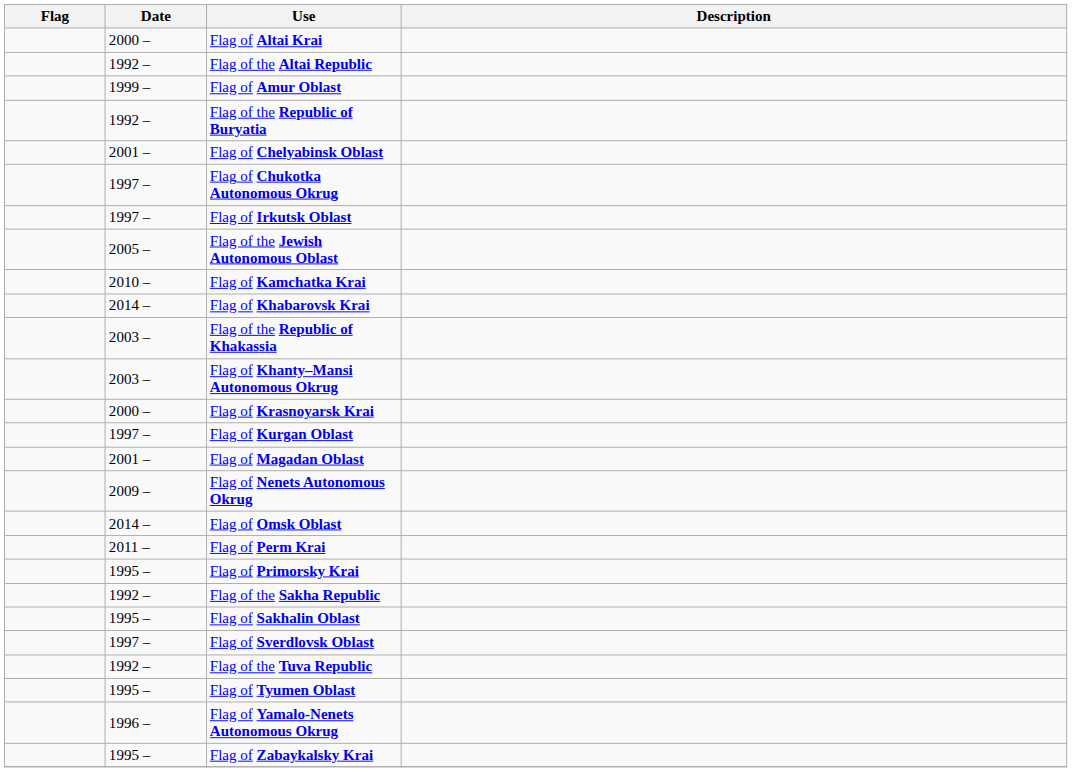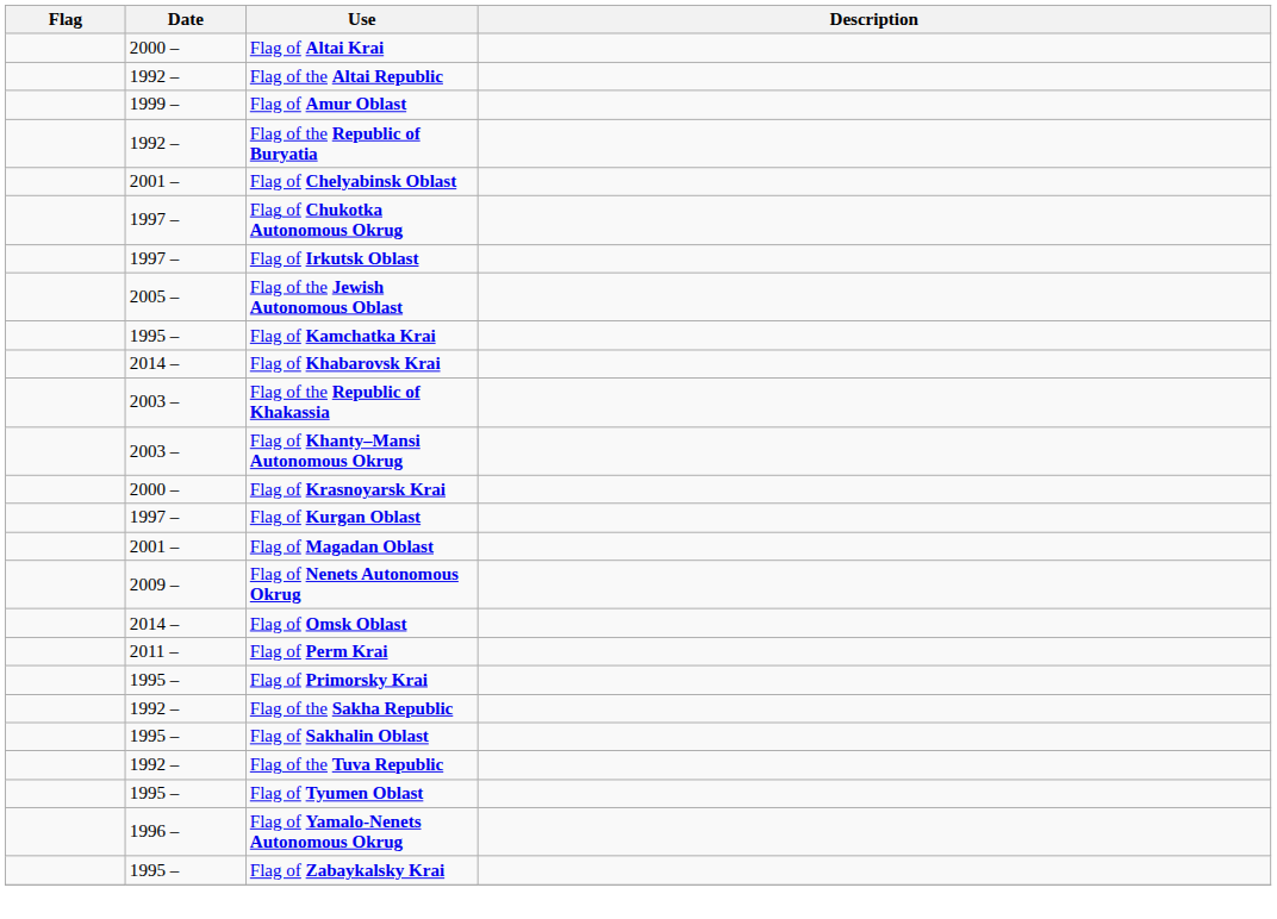 <table class="wikitable" style="background:#FFFFF;">
 <tr>
 <th style="width:100px;">Flag</th>
 <th style="width:100px;">Date</th>
 <th style="width:200px;">Use</th>
 <th style="width:700px;">Description</th>
 </tr>
 <tr>
 <td></td>
 <td>2000 –</td>
 <td><a href='#'>Flag of</a> <strong><a href='#'>Altai Krai</a></strong></td>
 <td></td>
 </tr>
 <tr>
 <td></td>
 <td>1992 –</td>
 <td><a href='#'>Flag of the</a> <strong><a href='#'>Altai Republic</a></strong></td>
 <td></td>
 </tr>
 <tr>
 <td></td>
 <td>1999 –</td>
 <td><a href='#'>Flag of</a> <strong><a href='#'>Amur Oblast</a></strong></td>
 <td></td>
 </tr>
 <tr>
 <td></td>
 <td>1992 –</td>
 <td><a href='#'>Flag of the</a> <strong><a href='#'>Republic of Buryatia</a></strong></td>
 <td></td>
 </tr>
 <tr>
 <td></td>
 <td>2001 –</td>
 <td><a href='#'>Flag of</a> <strong><a href='#'>Chelyabinsk Oblast</a></strong></td>
 <td></td>
 </tr>
 <tr>
 <td></td>
 <td>1997 –</td>
 <td><a href='#'>Flag of</a> <strong><a href='#'>Chukotka Autonomous Okrug</a></strong></td>
 <td></td>
 </tr>
 <tr>
 <td></td>
 <td>1997 –</td>
 <td><a href='#'>Flag of</a> <strong><a href='#'>Irkutsk Oblast</a></strong></td>
 <td></td>
 </tr>
 <tr>
 <td></td>
 <td>2005 –</td>
 <td><a href='#'>Flag of the</a> <strong><a href='#'>Jewish Autonomous Oblast</a></strong></td>
 <td></td>
 </tr>
 <tr>
 <td></td>
-<td>2010 –</td>
+<td>1995 –</td>
 <td><a href='#'>Flag of</a> <strong><a href='#'>Kamchatka Krai</a></strong></td>
 <td></td>
 </tr>
 <tr>
 <td></td>
 <td>2014 –</td>
 <td><a href='#'>Flag of</a> <strong><a href='#'>Khabarovsk Krai</a></strong></td>
 <td></td>
 </tr>
 <tr>
 <td></td>
 <td>2003 –</td>
 <td><a href='#'>Flag of the</a> <strong><a href='#'>Republic of Khakassia</a></strong></td>
 <td></td>
 </tr>
 <tr>
 <td></td>
 <td>2003 –</td>
 <td><a href='#'>Flag of</a> <strong><a href='#'>Khanty–Mansi Autonomous Okrug</a></strong></td>
 <td></td>
 </tr>
 <tr>
 <td></td>
 <td>2000 –</td>
 <td><a href='#'>Flag of</a> <strong><a href='#'>Krasnoyarsk Krai</a></strong></td>
 <td></td>
 </tr>
 <tr>
 <td></td>
 <td>1997 –</td>
 <td><a href='#'>Flag of</a> <strong><a href='#'>Kurgan Oblast</a></strong></td>
 <td></td>
 </tr>
 <tr>
 <td></td>
 <td>2001 –</td>
 <td><a href='#'>Flag of</a> <strong><a href='#'>Magadan Oblast</a></strong></td>
 <td></td>
 </tr>
 <tr>
 <td></td>
 <td>2009 –</td>
 <td><a href='#'>Flag of</a> <strong><a href='#'>Nenets Autonomous Okrug</a></strong></td>
 <td></td>
 </tr>
 <tr>
 <td></td>
 <td>2014 –</td>
 <td><a href='#'>Flag of</a> <strong><a href='#'>Omsk Oblast</a></strong></td>
 <td></td>
 </tr>
 <tr>
 <td></td>
 <td>2011 –</td>
 <td><a href='#'>Flag of</a> <strong><a href='#'>Perm Krai</a></strong></td>
 <td></td>
 </tr>
 <tr>
 <td></td>
 <td>1995 –</td>
 <td><a href='#'>Flag of</a> <strong><a href='#'>Primorsky Krai</a></strong></td>
 <td></td>
 </tr>
 <tr>
 <td></td>
 <td>1992 –</td>
 <td><a href='#'>Flag of the</a> <strong><a href='#'>Sakha Republic</a></strong></td>
 <td></td>
 </tr>
 <tr>
 <td></td>
 <td>1995 –</td>
 <td><a href='#'>Flag of</a> <strong><a href='#'>Sakhalin Oblast</a></strong></td>
 <td></td>
 </tr>
 <tr>
 <td></td>
-<td>1997 –</td>
-<td><a href='#'>Flag of</a> <strong><a href='#'>Sverdlovsk Oblast</a></strong></td>
-<td></td>
-</tr>
-<tr>
-<td></td>
 <td>1992 –</td>
 <td><a href='#'>Flag of the</a> <strong><a href='#'>Tuva Republic</a></strong></td>
 <td></td>
 </tr>
 <tr>
 <td></td>
 <td>1995 –</td>
 <td><a href='#'>Flag of</a> <strong><a href='#'>Tyumen Oblast</a></strong></td>
 <td></td>
 </tr>
 <tr>
 <td></td>
 <td>1996 –</td>
 <td><a href='#'>Flag of</a> <strong><a href='#'>Yamalo-Nenets Autonomous Okrug</a></strong></td>
 <td></td>
 </tr>
 <tr>
 <td></td>
 <td>1995 –</td>
 <td><a href='#'>Flag of</a> <strong><a href='#'>Zabaykalsky Krai</a></strong></td>
 <td></td>
 </tr>
 <tr>
 </tr>
 </table>
